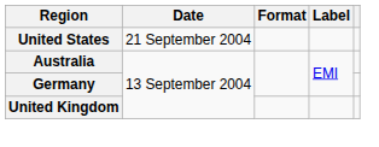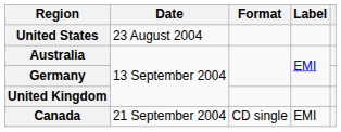 <table class="wikitable plainrowheaders">
 <tr>
 <th scope="col">Region</th>
 <th scope="col">Date</th>
 <th scope="col">Format</th>
 <th scope="col">Label</th>
 <th scope="col"></th>
 </tr>
 <tr>
 <th scope="row">United States</th>
-<td>21 September 2004</td>
+<td>23 August 2004</td>
 <td></td>
 <td></td>
 <td align="center"></td>
 </tr>
 <tr>
 <th scope="row">Australia</th>
 <td rowspan="3">13 September 2004</td>
 <td rowspan="2"></td>
 <td rowspan="2"><a href='#'>EMI</a></td>
 <td align="center"></td>
 </tr>
 <tr>
 <th scope="row">Germany</th>
 <td align="center"></td>
 </tr>
 <tr>
 <th scope="row">United Kingdom</th>
 <td></td>
 <td></td>
 <td align="center"></td>
 </tr>
+<tr>
+<th scope="row">Canada</th>
+<td>21 September 2004</td>
+<td>CD single</td>
+<td>EMI</td>
+<td align="center"></td>
+</tr>
 </table>
